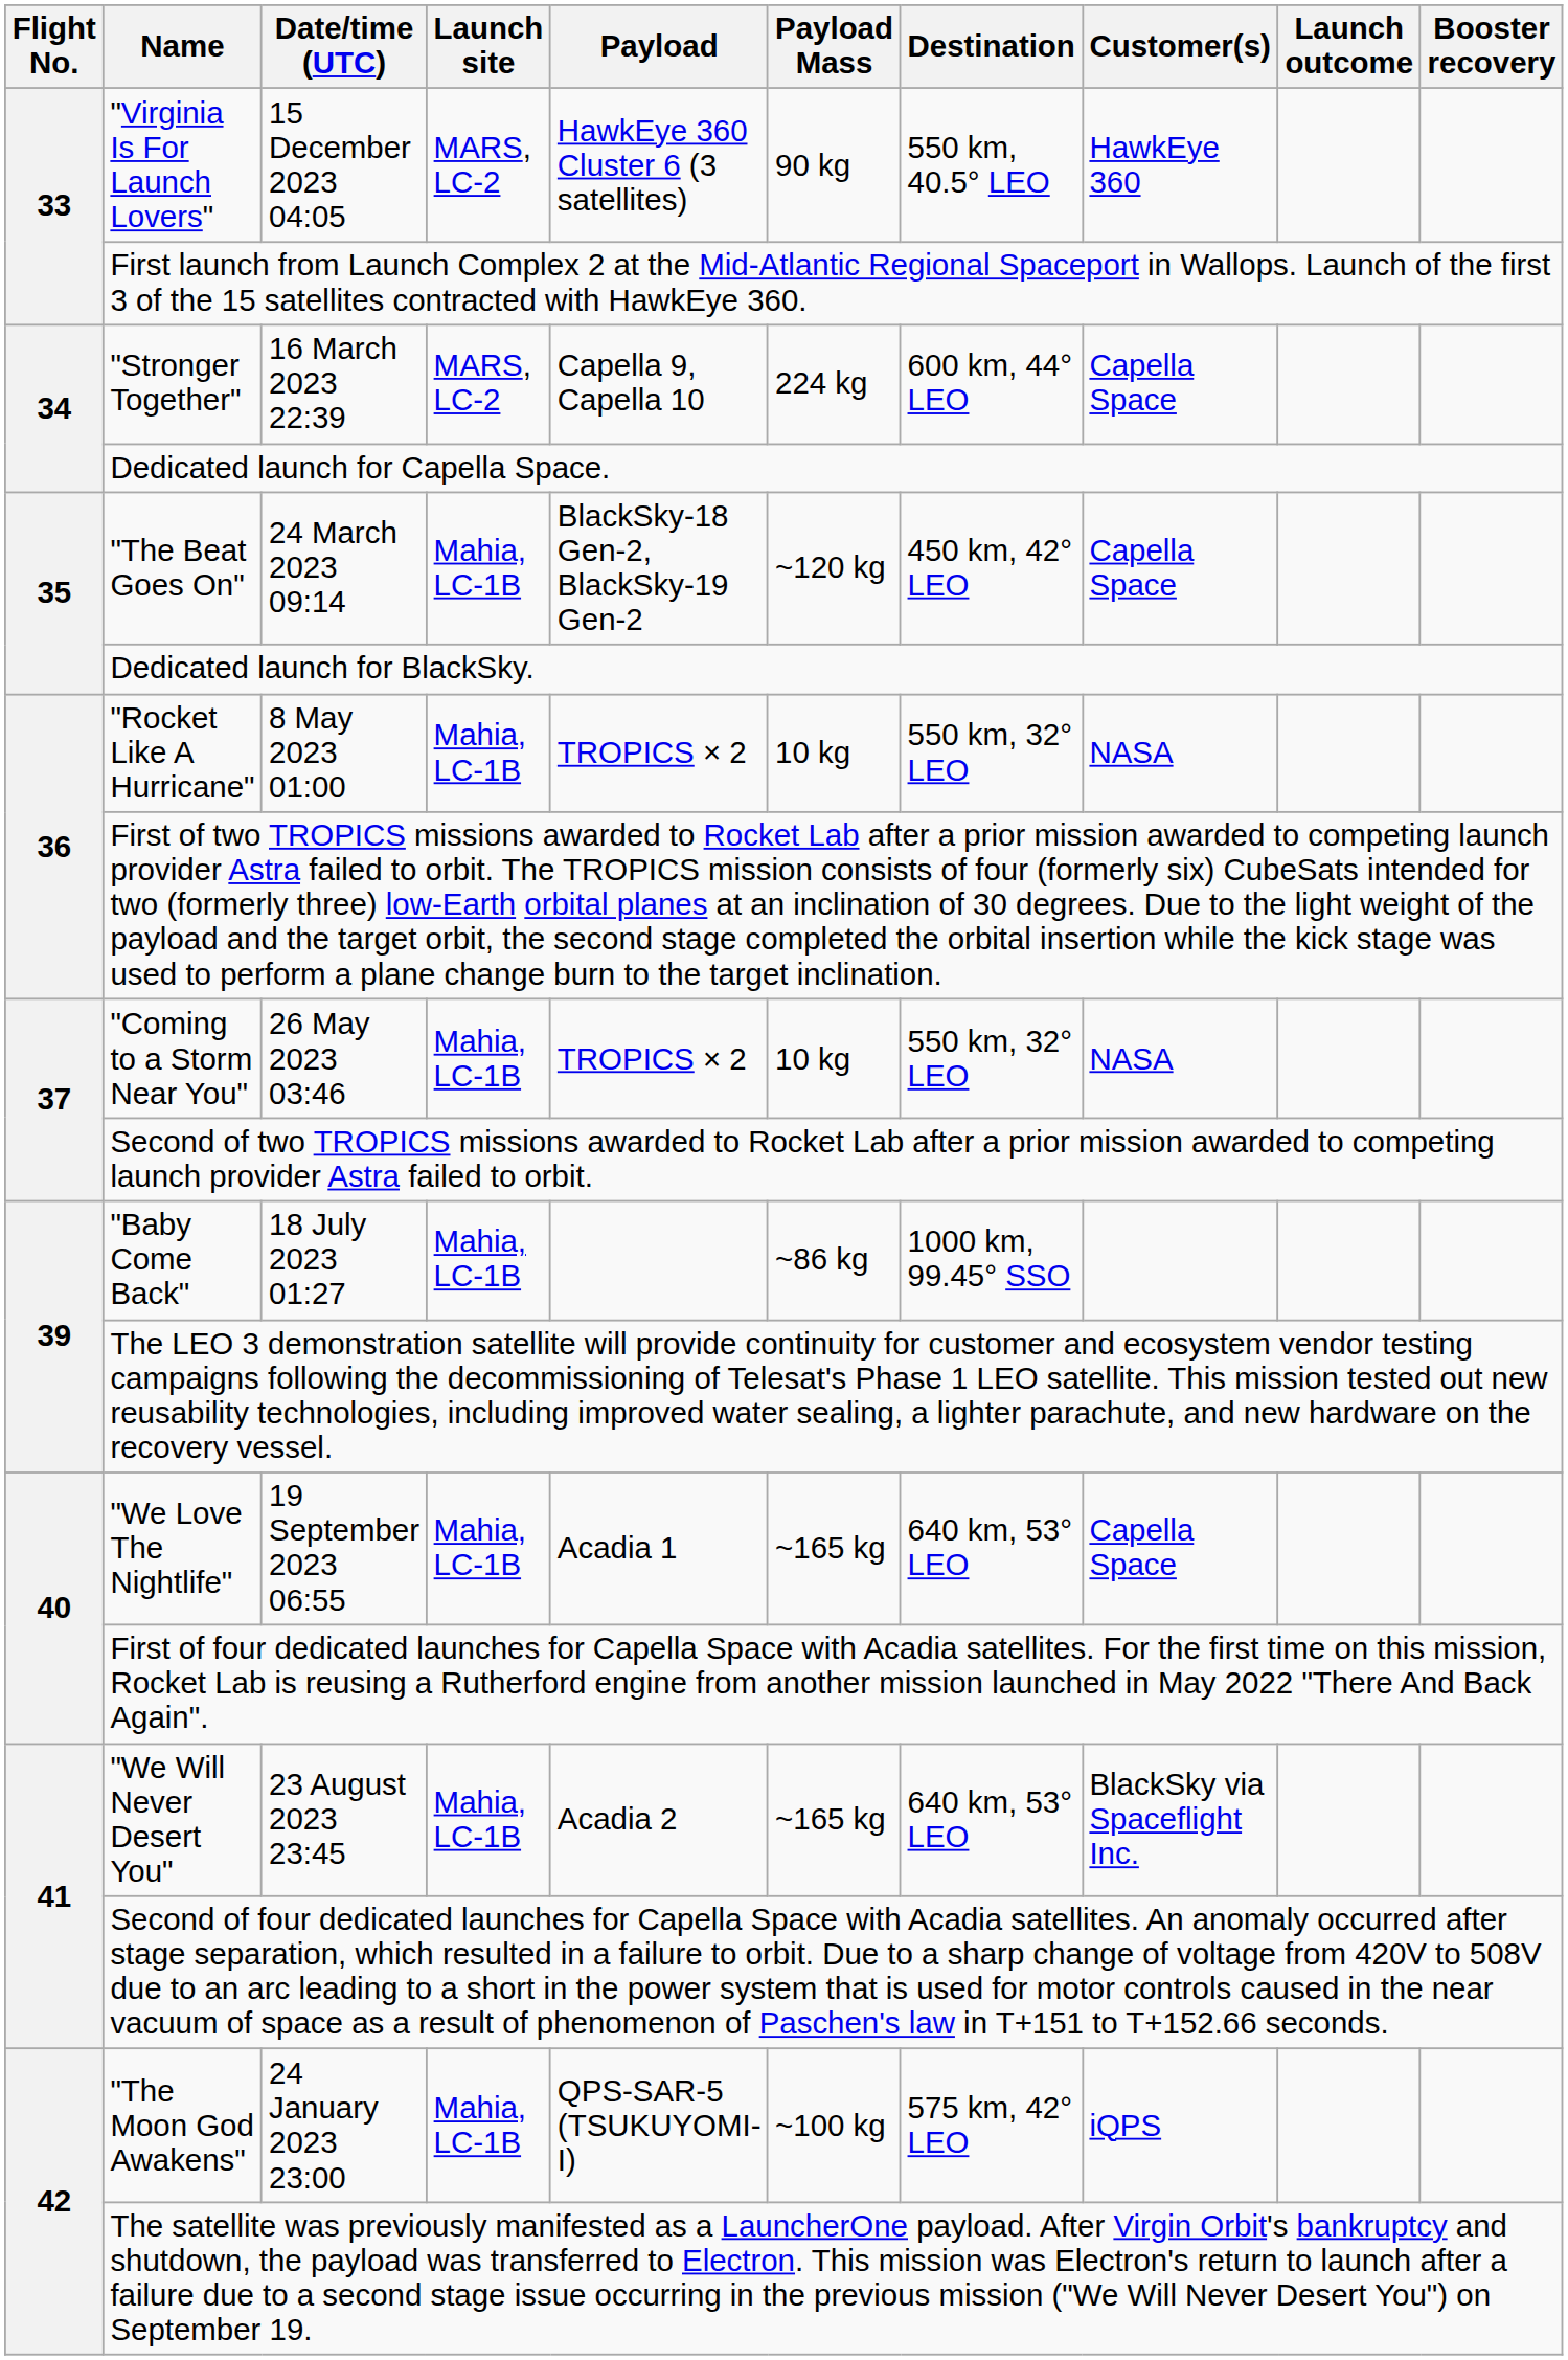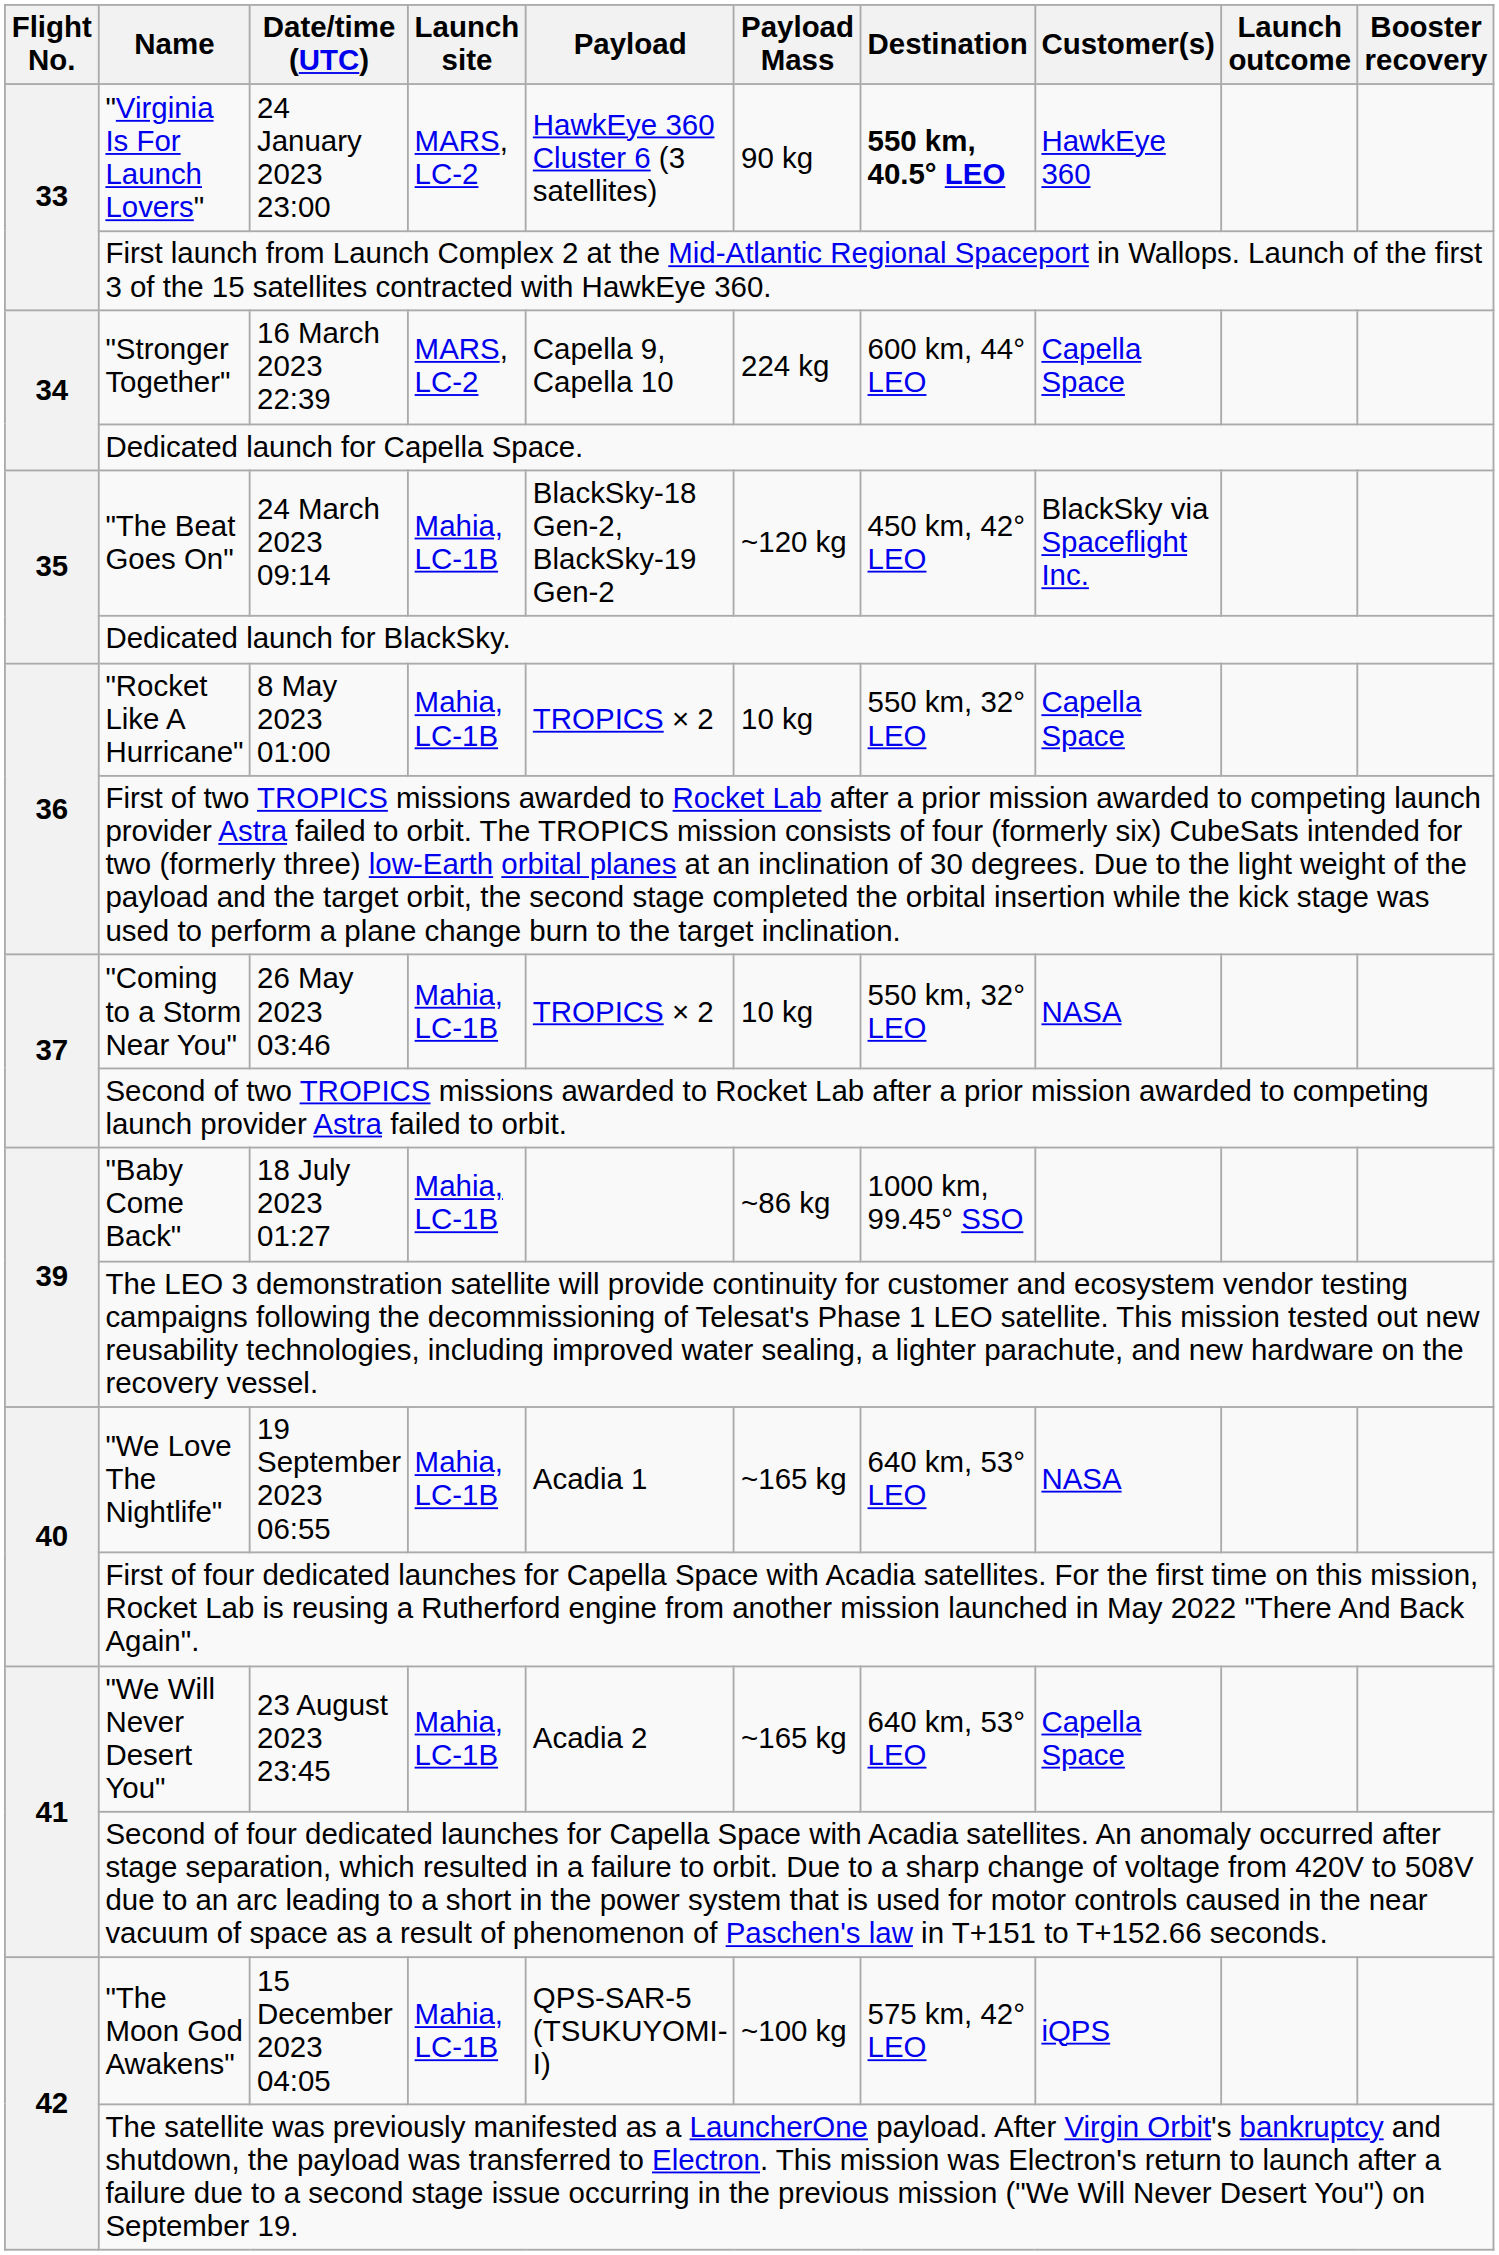 <table class="wikitable" style="width: 100%">
 <tr>
 <th>Flight<br>No.</th>
 <th>Name</th>
 <th>Date/time<br>(<a href='#'>UTC</a>)</th>
 <th>Launch site</th>
 <th>Payload</th>
 <th>Payload Mass</th>
 <th>Destination</th>
 <th>Customer(s)</th>
 <th>Launch outcome</th>
 <th>Booster recovery</th>
 </tr>
 <tr>
 <th rowspan="2">33</th>
 <td>"<a href='#'>Virginia Is For Launch Lovers</a>"</td>
-<td>15 December 2023 04:05</td>
+<td>24 January 2023<br>23:00</td>
 <td><a href='#'>MARS</a>, <a href='#'>LC-2</a></td>
 <td><a href='#'>HawkEye 360 Cluster 6</a> (3 satellites)</td>
 <td>90 kg</td>
-<td>550 km, 40.5° <a href='#'>LEO</a></td>
+<td><strong>550 km, 40.5° <a href='#'>LEO</a></strong></td>
 <td><a href='#'>HawkEye 360</a></td>
 <td></td>
 <td></td>
 </tr>
 <tr>
 <td colspan="9">First launch from Launch Complex 2 at the <a href='#'>Mid-Atlantic Regional Spaceport</a> in Wallops. Launch of the first 3 of the 15 satellites contracted with HawkEye 360.</td>
 </tr>
 <tr>
 <th rowspan="2">34</th>
 <td>"Stronger Together"</td>
 <td>16 March 2023 22:39</td>
 <td><a href='#'>MARS</a>, <a href='#'>LC-2</a></td>
 <td>Capella 9, Capella 10</td>
 <td>224 kg</td>
 <td>600 km, 44° <a href='#'>LEO</a></td>
 <td><a href='#'>Capella Space</a></td>
 <td></td>
 <td></td>
 </tr>
 <tr>
 <td colspan="9">Dedicated launch for Capella Space.</td>
 </tr>
 <tr>
 <th rowspan="2">35</th>
 <td>"The Beat Goes On"</td>
 <td>24 March 2023 09:14</td>
 <td><a href='#'>Mahia, LC-1B</a></td>
 <td>BlackSky-18 Gen-2, BlackSky-19 Gen-2</td>
 <td>~120 kg</td>
 <td>450 km, 42° <a href='#'>LEO</a></td>
-<td><a href='#'>Capella Space</a></td>
+<td>BlackSky via <a href='#'>Spaceflight Inc.</a></td>
 <td></td>
 <td></td>
 </tr>
 <tr>
 <td colspan="9">Dedicated launch for BlackSky.</td>
 </tr>
 <tr>
 <th rowspan="2">36</th>
 <td>"Rocket Like A Hurricane"</td>
 <td>8 May 2023 01:00</td>
 <td><a href='#'>Mahia, LC-1B</a></td>
 <td><a href='#'>TROPICS</a> × 2</td>
 <td>10 kg</td>
 <td>550 km, 32° <a href='#'>LEO</a></td>
-<td><a href='#'>NASA</a></td>
+<td><a href='#'>Capella Space</a></td>
 <td></td>
 <td></td>
 </tr>
 <tr>
 <td colspan="9">First of two <a href='#'>TROPICS</a> missions awarded to <a href='#'>Rocket Lab</a> after a prior mission awarded to competing launch provider <a href='#'>Astra</a> failed to orbit. The TROPICS mission consists of four (formerly six) CubeSats intended for two (formerly three) <a href='#'>low-Earth</a> <a href='#'>orbital planes</a> at an inclination of 30 degrees. Due to the light weight of the payload and the target orbit, the second stage completed the orbital insertion while the kick stage was used to perform a plane change burn to the target inclination.</td>
 </tr>
 <tr>
 <th rowspan="2">37</th>
 <td>"Coming to a Storm Near You"</td>
 <td>26 May 2023 03:46</td>
 <td><a href='#'>Mahia, LC-1B</a></td>
 <td><a href='#'>TROPICS</a> × 2</td>
 <td>10 kg</td>
 <td>550 km, 32° <a href='#'>LEO</a></td>
 <td><a href='#'>NASA</a></td>
 <td></td>
 <td></td>
 </tr>
 <tr>
 <td colspan="9">Second of two <a href='#'>TROPICS</a> missions awarded to Rocket Lab after a prior mission awarded to competing launch provider <a href='#'>Astra</a> failed to orbit.</td>
 </tr>
 <tr>
 <th rowspan="2">39</th>
 <td>"Baby Come Back"</td>
 <td>18 July 2023 01:27</td>
 <td><a href='#'>Mahia, LC-1B</a></td>
 <td></td>
 <td>~86 kg</td>
 <td>1000 km, 99.45° <a href='#'>SSO</a></td>
 <td></td>
 <td></td>
 <td></td>
 </tr>
 <tr>
 <td colspan="9">The LEO 3 demonstration satellite will provide continuity for customer and ecosystem vendor testing campaigns following the decommissioning of Telesat's Phase 1 LEO satellite. This mission tested out new reusability technologies, including improved water sealing, a lighter parachute, and new hardware on the recovery vessel.</td>
 </tr>
 <tr>
 <th rowspan="2">40</th>
 <td>"We Love The Nightlife"</td>
 <td>19 September 2023 06:55</td>
 <td><a href='#'>Mahia, LC-1B</a></td>
 <td>Acadia 1</td>
 <td>~165 kg</td>
 <td>640 km, 53° <a href='#'>LEO</a></td>
-<td><a href='#'>Capella Space</a></td>
+<td><a href='#'>NASA</a></td>
 <td></td>
 <td></td>
 </tr>
 <tr>
 <td colspan="9">First of four dedicated launches for Capella Space with Acadia satellites. For the first time on this mission, Rocket Lab is reusing a Rutherford engine from another mission launched in May 2022 "There And Back Again".</td>
 </tr>
 <tr>
 <th rowspan="2">41</th>
 <td>"We Will Never Desert You"</td>
 <td>23 August 2023 23:45</td>
 <td><a href='#'>Mahia, LC-1B</a></td>
 <td>Acadia 2</td>
 <td>~165 kg</td>
 <td>640 km, 53° <a href='#'>LEO</a></td>
-<td>BlackSky via <a href='#'>Spaceflight Inc.</a></td>
+<td><a href='#'>Capella Space</a></td>
 <td></td>
 <td></td>
 </tr>
 <tr>
 <td colspan="9">Second of four dedicated launches for Capella Space with Acadia satellites. An anomaly occurred after stage separation, which resulted in a failure to orbit. Due to a sharp change of voltage from 420V to 508V due to an arc leading to a short in the power system that is used for motor controls caused in the near vacuum of space as a result of phenomenon of <a href='#'>Paschen's law</a> in T+151 to T+152.66 seconds.</td>
 </tr>
 <tr>
 <th rowspan="2">42</th>
 <td>"The Moon God Awakens"</td>
-<td>24 January 2023<br>23:00</td>
+<td>15 December 2023 04:05</td>
 <td><a href='#'>Mahia, LC-1B</a></td>
 <td>QPS-SAR-5 (TSUKUYOMI-I)</td>
 <td>~100 kg</td>
 <td>575 km, 42° <a href='#'>LEO</a></td>
 <td><a href='#'>iQPS</a></td>
 <td></td>
 <td></td>
 </tr>
 <tr>
 <td colspan="9">The satellite was previously manifested as a <a href='#'>LauncherOne</a> payload. After <a href='#'>Virgin Orbit</a>'s <a href='#'>bankruptcy</a> and shutdown, the payload was transferred to <a href='#'>Electron</a>. This mission was Electron's return to launch after a failure due to a second stage issue occurring in the previous mission ("We Will Never Desert You") on September 19.</td>
 </tr>
 </table>
